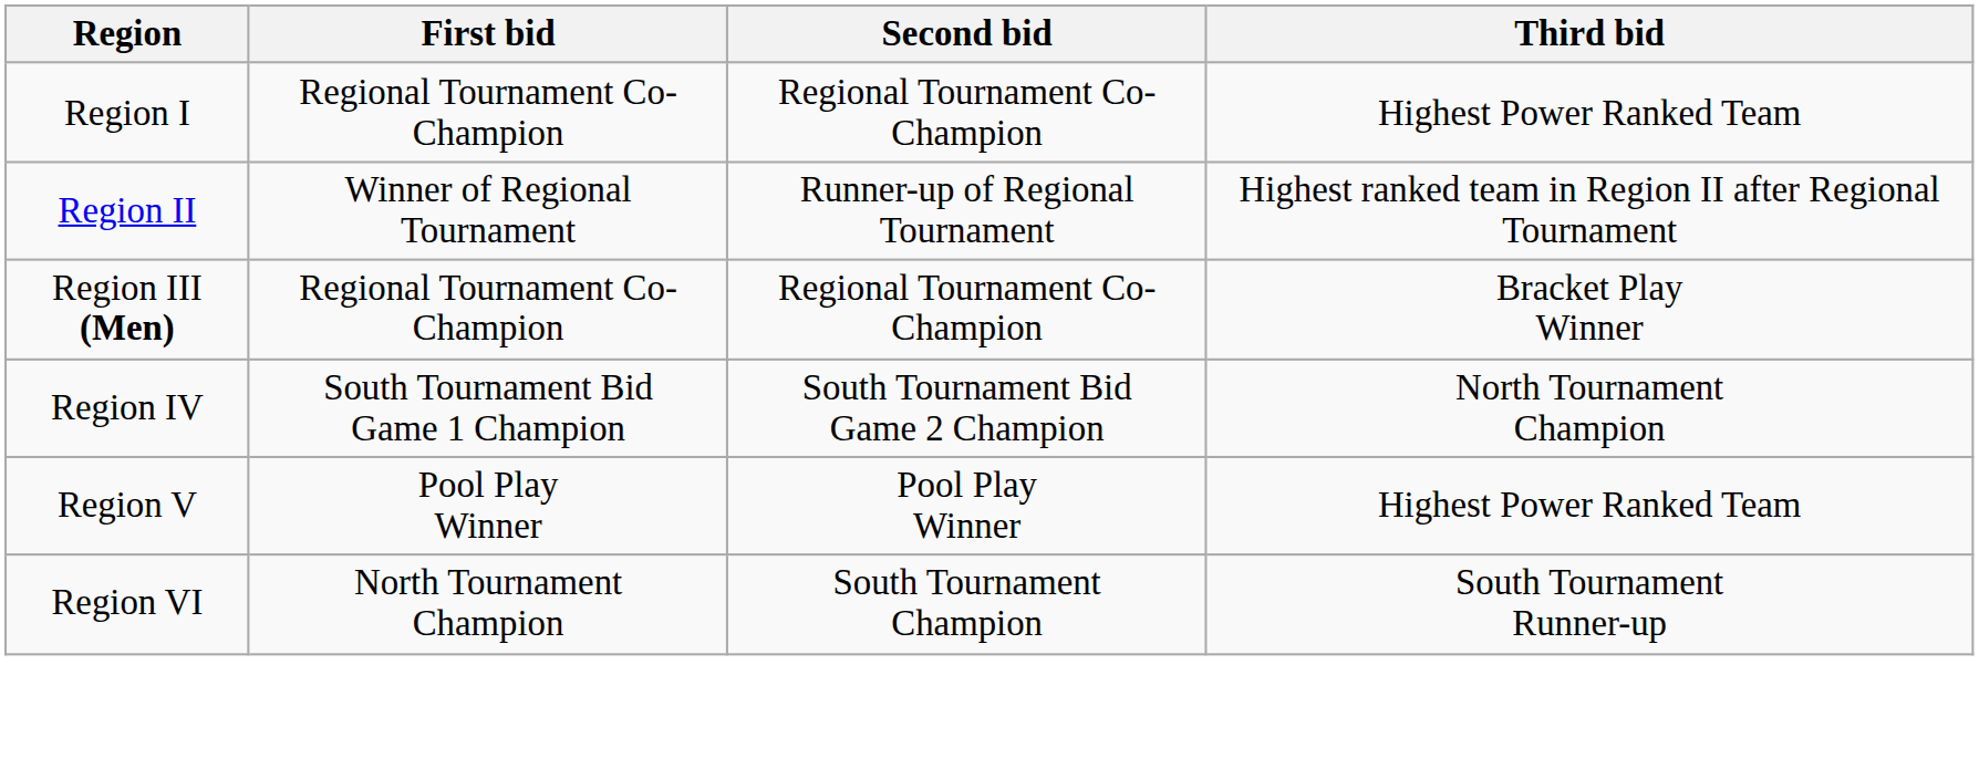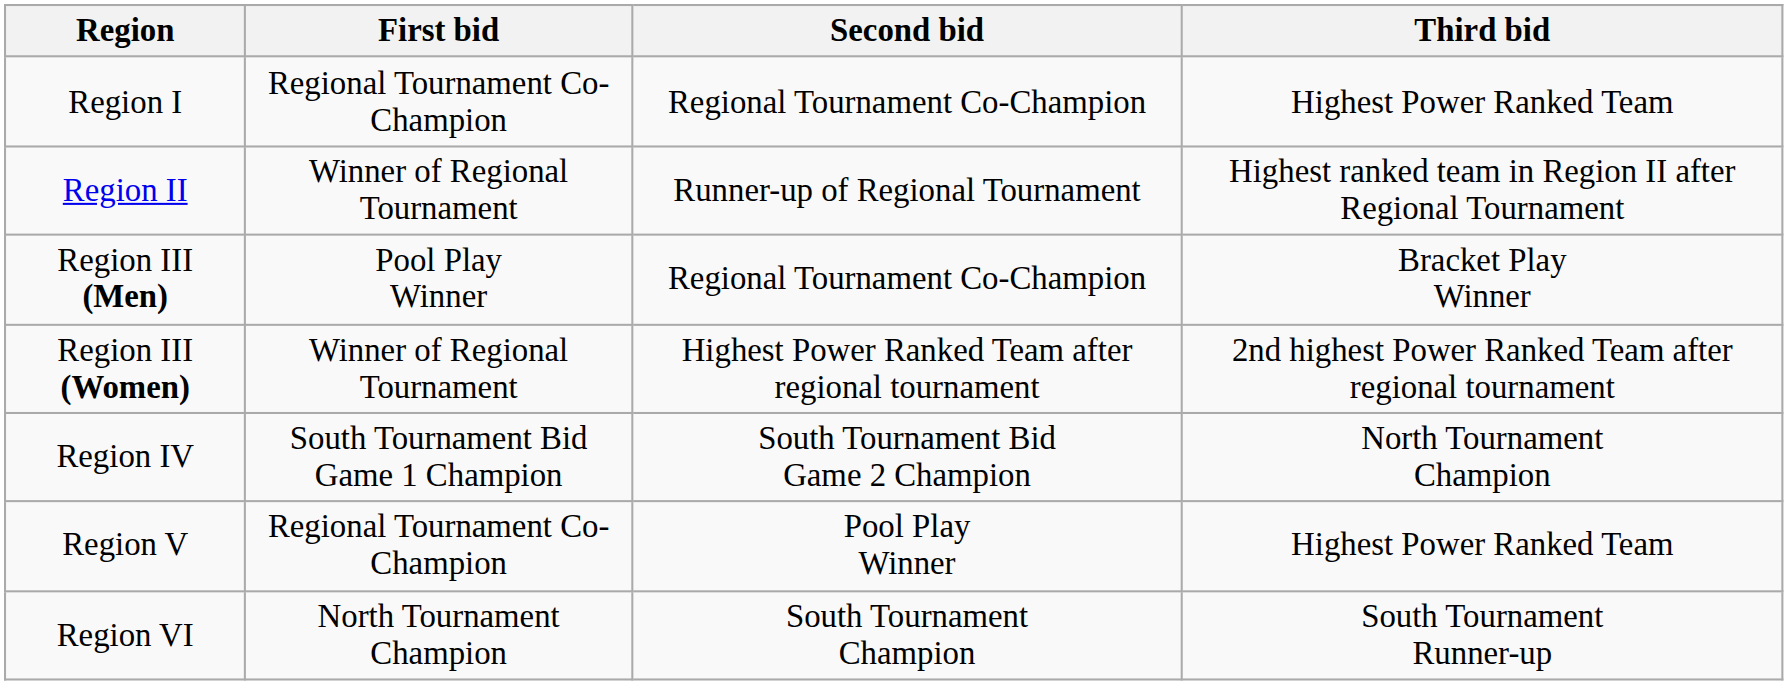 <table class="wikitable" style="text-align:center">
 <tr>
 <th>Region</th>
 <th>First bid</th>
 <th>Second bid</th>
 <th>Third bid</th>
 </tr>
 <tr>
 <td>Region I</td>
 <td>Regional Tournament Co-Champion</td>
 <td>Regional Tournament Co-Champion</td>
 <td>Highest Power Ranked Team</td>
 </tr>
 <tr>
 <td><a href='#'>Region II</a></td>
 <td>Winner of Regional Tournament</td>
 <td>Runner-up of Regional Tournament</td>
 <td>Highest ranked team in Region II after Regional Tournament</td>
 </tr>
 <tr>
 <td>Region III <strong>(Men)</strong></td>
-<td>Regional Tournament Co-Champion</td>
+<td>Pool Play<br>Winner</td>
 <td>Regional Tournament Co-Champion</td>
 <td>Bracket Play<br>Winner</td>
+</tr>
+<tr>
+<td>Region III <strong>(Women)</strong></td>
+<td>Winner of Regional Tournament</td>
+<td>Highest Power Ranked Team after regional tournament</td>
+<td>2nd highest Power Ranked Team after regional tournament</td>
 </tr>
 <tr>
 <td>Region IV</td>
 <td>South Tournament Bid<br>Game 1 Champion</td>
 <td>South Tournament Bid<br>Game 2 Champion</td>
 <td>North Tournament<br>Champion</td>
 </tr>
 <tr>
 <td>Region V</td>
-<td>Pool Play<br>Winner</td>
+<td>Regional Tournament Co-Champion</td>
 <td>Pool Play<br>Winner</td>
 <td>Highest Power Ranked Team</td>
 </tr>
 <tr>
 <td>Region VI</td>
 <td>North Tournament<br>Champion</td>
 <td>South Tournament<br>Champion</td>
 <td>South Tournament<br>Runner-up</td>
 </tr>
 </table>
